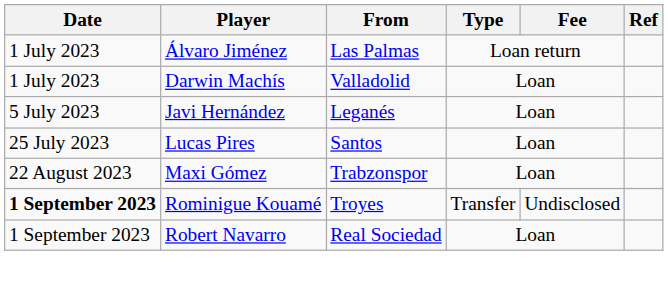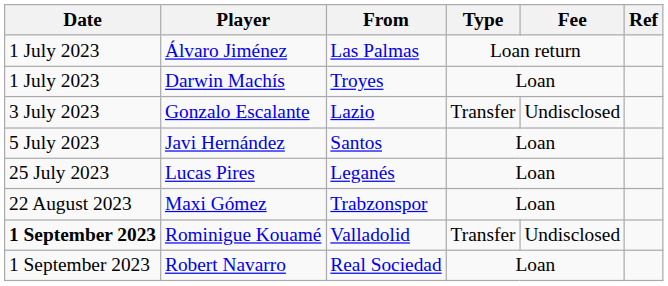 <table class="wikitable">
 <tr>
 <th>Date</th>
 <th>Player</th>
 <th>From</th>
 <th>Type</th>
 <th>Fee</th>
 <th>Ref</th>
 </tr>
 <tr>
 <td>1 July 2023</td>
 <td> <a href='#'>Álvaro Jiménez</a></td>
 <td><a href='#'>Las Palmas</a></td>
 <td colspan=2 align=center>Loan return</td>
 <td></td>
 </tr>
 <tr>
 <td>1 July 2023</td>
 <td> <a href='#'>Darwin Machís</a></td>
-<td><a href='#'>Valladolid</a></td>
+<td> <a href='#'>Troyes</a></td>
 <td colspan=2 align=center>Loan</td>
+<td></td>
+</tr>
+<tr>
+<td>3 July 2023</td>
+<td> <a href='#'>Gonzalo Escalante</a></td>
+<td> <a href='#'>Lazio</a></td>
+<td>Transfer</td>
+<td>Undisclosed</td>
 <td></td>
 </tr>
 <tr>
 <td>5 July 2023</td>
 <td> <a href='#'>Javi Hernández</a></td>
-<td><a href='#'>Leganés</a></td>
+<td> <a href='#'>Santos</a></td>
 <td colspan=2 align=center>Loan</td>
 <td></td>
 </tr>
 <tr>
 <td>25 July 2023</td>
 <td> <a href='#'>Lucas Pires</a></td>
-<td> <a href='#'>Santos</a></td>
+<td><a href='#'>Leganés</a></td>
 <td colspan=2 align=center>Loan</td>
 <td></td>
 </tr>
 <tr>
 <td>22 August 2023</td>
 <td> <a href='#'>Maxi Gómez</a></td>
 <td> <a href='#'>Trabzonspor</a></td>
 <td colspan=2 align=center>Loan</td>
 <td></td>
 </tr>
 <tr>
 <td><strong>1 September 2023</strong></td>
 <td> <a href='#'>Rominigue Kouamé</a></td>
-<td> <a href='#'>Troyes</a></td>
+<td><a href='#'>Valladolid</a></td>
 <td>Transfer</td>
 <td>Undisclosed</td>
 <td></td>
 </tr>
 <tr>
 <td>1 September 2023</td>
 <td> <a href='#'>Robert Navarro</a></td>
 <td><a href='#'>Real Sociedad</a></td>
 <td colspan=2 align=center>Loan</td>
 <td></td>
 </tr>
 </table>
